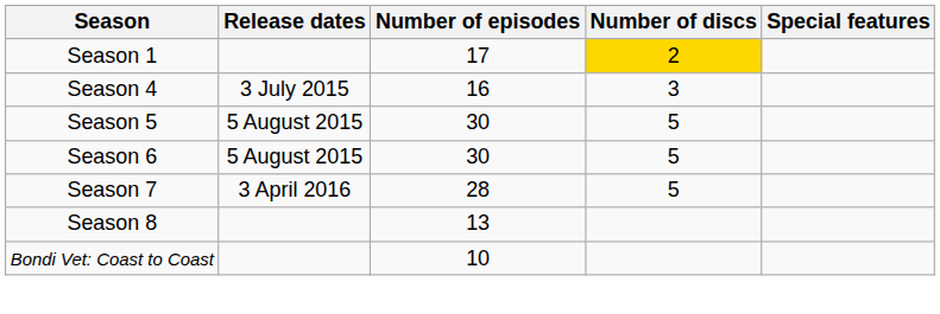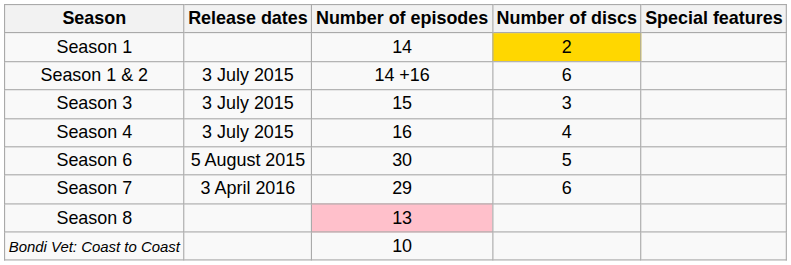 <table class="wikitable plainrowheaders" style="text-align:center;">
 <tr>
 <th scope="col" style="padding:0 8px;">Season</th>
 <th scope="col">Release dates</th>
 <th scope="col">Number of episodes</th>
 <th scope="col">Number of discs</th>
 <th scope="col">Special features</th>
 </tr>
 <tr>
 <td scope="row">Season 1</td>
 <td></td>
-<td>17</td>
+<td>14</td>
 <td style="background: gold;">2</td>
+<td></td>
+</tr>
+<tr>
+<td scope="row">Season 1 & 2</td>
+<td>3 July 2015</td>
+<td>14 +16</td>
+<td>6</td>
+<td></td>
+</tr>
+<tr>
+<td scope="row">Season 3</td>
+<td>3 July 2015</td>
+<td>15</td>
+<td>3</td>
 <td></td>
 </tr>
 <tr>
 <td scope="row">Season 4</td>
 <td>3 July 2015</td>
 <td>16</td>
-<td>3</td>
-<td></td>
-</tr>
-<tr>
-<td scope="row">Season 5</td>
-<td>5 August 2015</td>
-<td>30</td>
-<td>5</td>
+<td>4</td>
 <td></td>
 </tr>
 <tr>
 <td scope="row">Season 6</td>
 <td>5 August 2015</td>
 <td>30</td>
 <td>5</td>
 <td></td>
 </tr>
 <tr>
 <td scope="row">Season 7</td>
 <td>3 April 2016</td>
-<td>28</td>
-<td>5</td>
+<td>29</td>
+<td>6</td>
 <td></td>
 </tr>
 <tr>
 <td scope="row">Season 8</td>
 <td></td>
-<td>13</td>
+<td style="background: pink;">13</td>
 <td></td>
 <td></td>
 </tr>
 <tr>
 <td scope="row"><small><em>Bondi Vet: Coast to Coast</em></small></td>
 <td></td>
 <td>10</td>
 <td></td>
 <td></td>
 </tr>
 </table>
